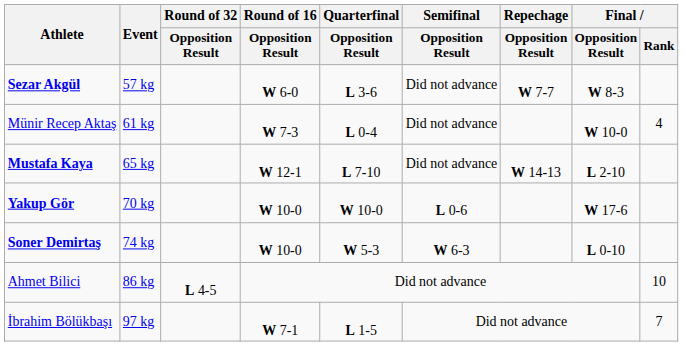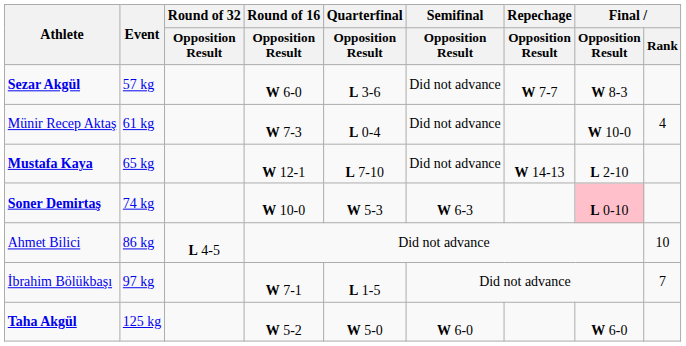 <table class="wikitable" style="font-size:90%">
 <tr>
 <th rowspan="2">Athlete</th>
 <th rowspan="2">Event</th>
 <th>Round of 32</th>
 <th>Round of 16</th>
 <th>Quarterfinal</th>
 <th>Semifinal</th>
 <th>Repechage</th>
 <th colspan=2>Final / </th>
 </tr>
 <tr style="font-size: 95%">
 <th>Opposition<br>Result</th>
 <th>Opposition<br>Result</th>
 <th>Opposition<br>Result</th>
 <th>Opposition<br>Result</th>
 <th>Opposition<br>Result</th>
 <th>Opposition<br>Result</th>
 <th>Rank</th>
 </tr>
 <tr align=center>
 <td align=left><strong><a href='#'>Sezar Akgül</a></strong></td>
 <td align=left><a href='#'>57 kg</a></td>
 <td></td>
 <td><br><strong>W</strong> 6-0</td>
 <td><br><strong>L</strong> 3-6</td>
 <td>Did not advance</td>
 <td><br><strong>W</strong> 7-7</td>
 <td><br><strong>W</strong> 8-3</td>
 <td></td>
 </tr>
 <tr align=center>
 <td align=left><a href='#'>Münir Recep Aktaş</a></td>
 <td align=left><a href='#'>61 kg</a></td>
 <td></td>
 <td><br><strong>W</strong> 7-3</td>
 <td><br><strong>L</strong> 0-4</td>
 <td>Did not advance</td>
 <td></td>
 <td><br><strong>W</strong> 10-0</td>
 <td>4</td>
 </tr>
 <tr align=center>
 <td align=left><strong><a href='#'>Mustafa Kaya</a></strong></td>
 <td align=left><a href='#'>65 kg</a></td>
 <td></td>
 <td><br><strong>W</strong> 12-1</td>
 <td><br><strong>L</strong> 7-10</td>
 <td>Did not advance</td>
 <td><br><strong>W</strong> 14-13</td>
 <td><br><strong>L</strong> 2-10</td>
 <td></td>
 </tr>
 <tr align=center>
-<td align=left><strong><a href='#'>Yakup Gör</a></strong></td>
-<td align=left><a href='#'>70 kg</a></td>
-<td></td>
-<td><br><strong>W</strong> 10-0</td>
-<td><br><strong>W</strong> 10-0</td>
-<td><br><strong>L</strong> 0-6</td>
-<td></td>
-<td><br><strong>W</strong> 17-6</td>
-<td></td>
-</tr>
-<tr align=center>
 <td align=left><strong><a href='#'>Soner Demirtaş</a></strong></td>
 <td align=left><a href='#'>74 kg</a></td>
 <td></td>
 <td><br><strong>W</strong> 10-0</td>
 <td><br><strong>W</strong> 5-3</td>
 <td><br><strong>W</strong> 6-3</td>
 <td></td>
-<td><br><strong>L</strong> 0-10</td>
+<td style="background: pink;"><br><strong>L</strong> 0-10</td>
 <td></td>
 </tr>
 <tr align=center>
 <td align=left><a href='#'>Ahmet Bilici</a></td>
 <td align=left><a href='#'>86 kg</a></td>
 <td><br><strong>L</strong> 4-5</td>
 <td colspan="5">Did not advance</td>
 <td>10</td>
 </tr>
 <tr align=center>
 <td align=left><a href='#'>İbrahim Bölükbaşı</a></td>
 <td align=left><a href='#'>97 kg</a></td>
 <td></td>
 <td><br><strong>W</strong> 7-1</td>
 <td><br><strong>L</strong> 1-5</td>
 <td colspan="3">Did not advance</td>
 <td>7</td>
 </tr>
+<tr align=center>
+<td align=left><strong><a href='#'>Taha Akgül</a></strong></td>
+<td align=left><a href='#'>125 kg</a></td>
+<td></td>
+<td><br><strong>W</strong> 5-2</td>
+<td><br><strong>W</strong> 5-0</td>
+<td><br><strong>W</strong> 6-0</td>
+<td></td>
+<td><br><strong>W</strong> 6-0</td>
+<td></td>
+</tr>
 </table>
